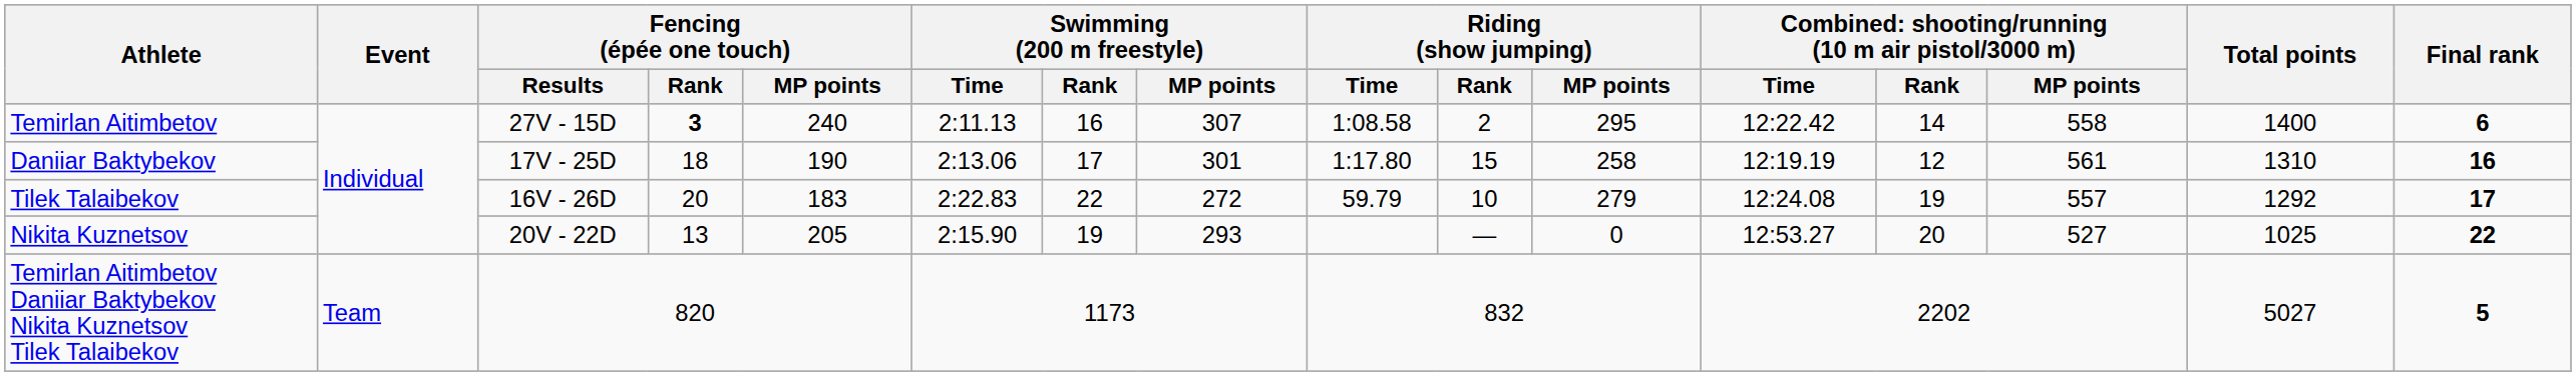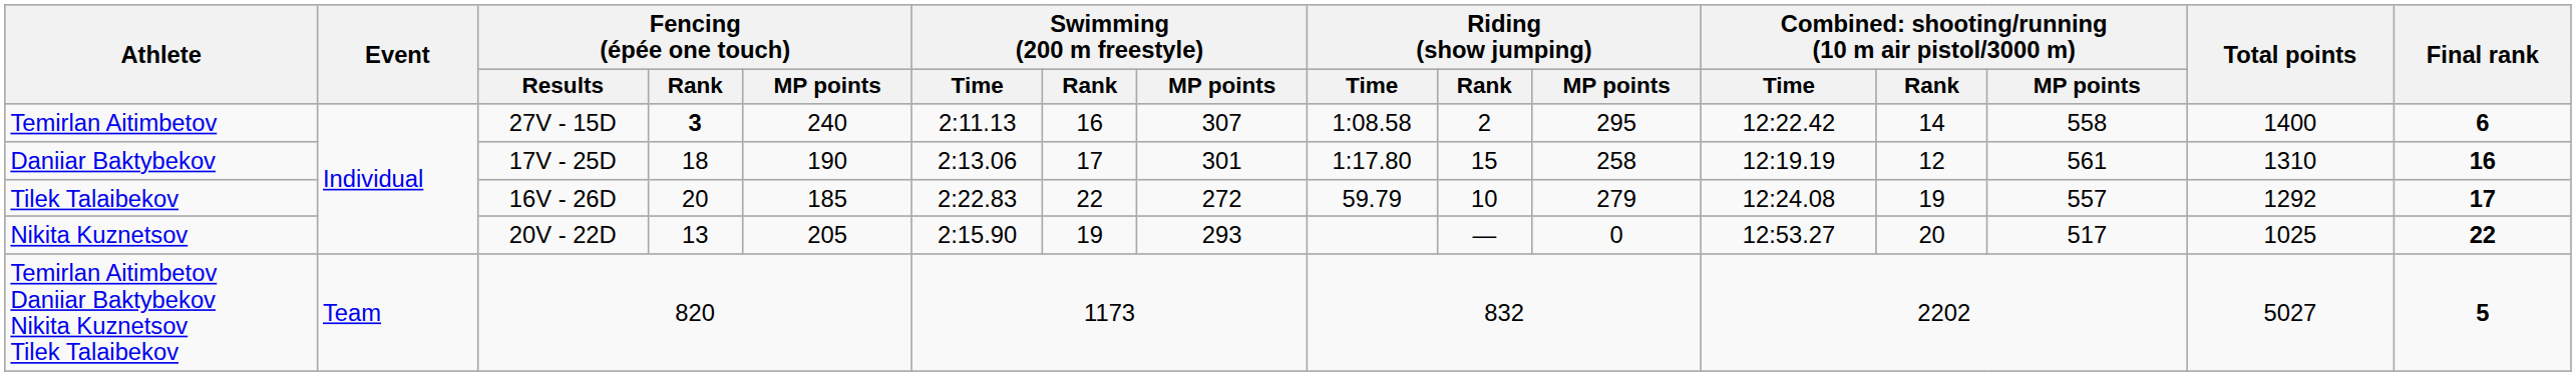 <table class="wikitable" width="98%" style="text-align:left; font-size:90%">
 <tr>
 <th rowspan=2>Athlete</th>
 <th rowspan=2>Event</th>
 <th colspan=3>Fencing<br><span>(épée one touch)</span></th>
 <th colspan=3>Swimming<br><span>(200 m freestyle)</span></th>
 <th colspan=3>Riding<br><span>(show jumping)</span></th>
 <th colspan=3>Combined: shooting/running<br><span>(10 m air pistol/3000 m)</span></th>
 <th rowspan=2>Total points</th>
 <th rowspan=2>Final rank</th>
 </tr>
 <tr style="font-size:95%">
 <th>Results</th>
 <th>Rank</th>
 <th>MP points</th>
 <th>Time</th>
 <th>Rank</th>
 <th>MP points</th>
 <th>Time</th>
 <th>Rank</th>
 <th>MP points</th>
 <th>Time</th>
 <th>Rank</th>
 <th>MP points</th>
 </tr>
 <tr align=center>
 <td align=left><a href='#'>Temirlan Aitimbetov</a></td>
 <td align=left rowspan=4><a href='#'>Individual</a></td>
 <td>27V - 15D</td>
 <td><strong>3</strong></td>
 <td>240</td>
 <td>2:11.13</td>
 <td>16</td>
 <td>307</td>
 <td>1:08.58</td>
 <td>2</td>
 <td>295</td>
 <td>12:22.42</td>
 <td>14</td>
 <td>558</td>
 <td>1400</td>
 <td><strong>6</strong></td>
 </tr>
 <tr align=center>
 <td align=left><a href='#'>Daniiar Baktybekov</a></td>
 <td>17V - 25D</td>
 <td>18</td>
 <td>190</td>
 <td>2:13.06</td>
 <td>17</td>
 <td>301</td>
 <td>1:17.80</td>
 <td>15</td>
 <td>258</td>
 <td>12:19.19</td>
 <td>12</td>
 <td>561</td>
 <td>1310</td>
 <td><strong>16</strong></td>
 </tr>
 <tr align=center>
 <td align=left><a href='#'>Tilek Talaibekov</a></td>
 <td>16V - 26D</td>
 <td>20</td>
-<td>183</td>
+<td>185</td>
 <td>2:22.83</td>
 <td>22</td>
 <td>272</td>
 <td>59.79</td>
 <td>10</td>
 <td>279</td>
 <td>12:24.08</td>
 <td>19</td>
 <td>557</td>
 <td>1292</td>
 <td><strong>17</strong></td>
 </tr>
 <tr align=center>
 <td align=left><a href='#'>Nikita Kuznetsov</a></td>
 <td>20V - 22D</td>
 <td>13</td>
 <td>205</td>
 <td>2:15.90</td>
 <td>19</td>
 <td>293</td>
 <td><strong></strong></td>
 <td>—</td>
 <td>0</td>
 <td>12:53.27</td>
 <td>20</td>
-<td>527</td>
+<td>517</td>
 <td>1025</td>
 <td><strong>22</strong></td>
 </tr>
 <tr align=center>
 <td align=left><a href='#'>Temirlan Aitimbetov</a><br><a href='#'>Daniiar Baktybekov</a> <br><a href='#'>Nikita Kuznetsov</a><br><a href='#'>Tilek Talaibekov</a></td>
 <td align=left><a href='#'>Team</a></td>
 <td align="center" colspan=3>820</td>
 <td align="center" colspan=3>1173</td>
 <td align="center" colspan=3>832</td>
 <td align="center" colspan=3>2202</td>
 <td align="center">5027</td>
 <td><strong>5</strong></td>
 </tr>
 </table>
